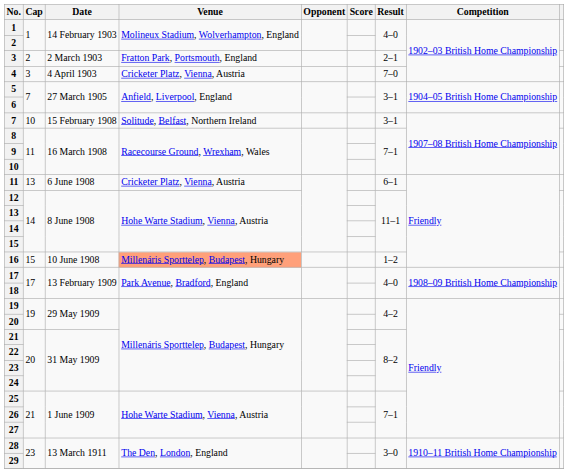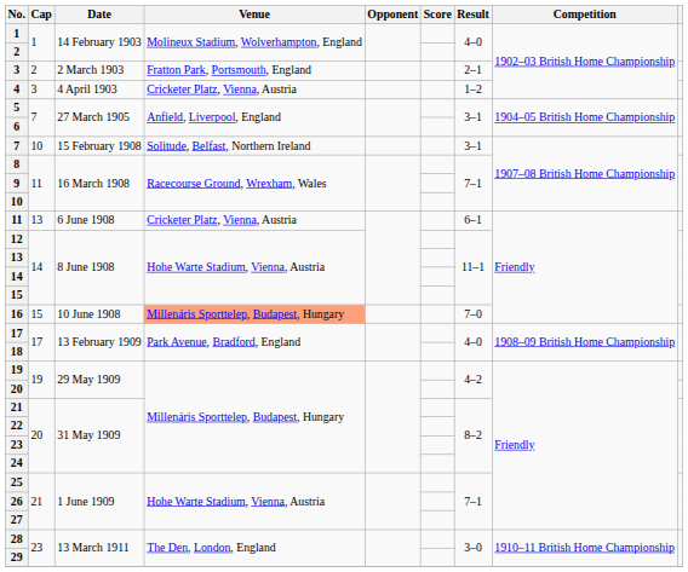 <table class="wikitable plainrowheaders sortable">
 <tr>
 <th scope=col>No.</th>
 <th scope=col>Cap</th>
 <th scope=col>Date</th>
 <th scope=col>Venue</th>
 <th scope=col>Opponent</th>
 <th scope=col>Score</th>
 <th scope=col>Result</th>
 <th scope=col>Competition</th>
 <th scope=col class=unsortable></th>
 </tr>
 <tr>
 <th scope=row>1</th>
 <td rowspan=2>1</td>
 <td rowspan=2>14 February 1903</td>
 <td rowspan=2><a href='#'>Molineux Stadium</a>, <a href='#'>Wolverhampton</a>, England</td>
 <td rowspan=2></td>
 <td></td>
 <td rowspan=2 style="text-align:center;">4–0</td>
 <td rowspan=4><a href='#'>1902–03 British Home Championship</a></td>
 <td rowspan=2></td>
 </tr>
 <tr>
 <th scope=row>2</th>
 <td></td>
 </tr>
 <tr>
 <th scope=row>3</th>
 <td>2</td>
 <td>2 March 1903</td>
 <td><a href='#'>Fratton Park</a>, <a href='#'>Portsmouth</a>, England</td>
 <td></td>
 <td></td>
 <td style="text-align:center;">2–1</td>
 <td></td>
 </tr>
 <tr>
 <th scope=row>4</th>
 <td>3</td>
 <td>4 April 1903</td>
 <td><a href='#'>Cricketer Platz</a>, <a href='#'>Vienna</a>, Austria</td>
 <td></td>
 <td></td>
-<td style="text-align:center;">7–0</td>
+<td style="text-align:center;">1–2</td>
 <td></td>
 </tr>
 <tr>
 <th scope=row>5</th>
 <td rowspan=2>7</td>
 <td rowspan=2>27 March 1905</td>
 <td rowspan=2><a href='#'>Anfield</a>, <a href='#'>Liverpool</a>, England</td>
 <td rowspan=2></td>
 <td></td>
 <td rowspan=2 style="text-align:center;">3–1</td>
 <td rowspan=2><a href='#'>1904–05 British Home Championship</a></td>
 <td rowspan=2></td>
 </tr>
 <tr>
 <th scope=row>6</th>
 <td></td>
 </tr>
 <tr>
 <th scope=row>7</th>
 <td>10</td>
 <td>15 February 1908</td>
 <td><a href='#'>Solitude</a>, <a href='#'>Belfast</a>, Northern Ireland</td>
 <td></td>
 <td></td>
 <td style="text-align:center;">3–1</td>
 <td rowspan=4><a href='#'>1907–08 British Home Championship</a></td>
 <td></td>
 </tr>
 <tr>
 <th scope=row>8</th>
 <td rowspan=3>11</td>
 <td rowspan=3>16 March 1908</td>
 <td rowspan=3><a href='#'>Racecourse Ground</a>, <a href='#'>Wrexham</a>, Wales</td>
 <td rowspan=3></td>
 <td></td>
 <td rowspan=3 style="text-align:center;">7–1</td>
 <td rowspan=3></td>
 </tr>
 <tr>
 <th scope=row>9</th>
 <td></td>
 </tr>
 <tr>
 <th scope=row>10</th>
 <td></td>
 </tr>
 <tr>
 <th scope=row>11</th>
 <td>13</td>
 <td>6 June 1908</td>
 <td><a href='#'>Cricketer Platz</a>, <a href='#'>Vienna</a>, Austria</td>
 <td rowspan=5></td>
 <td></td>
 <td style="text-align:center;">6–1</td>
 <td rowspan=6><a href='#'>Friendly</a></td>
 <td></td>
 </tr>
 <tr>
 <th scope=row>12</th>
 <td rowspan=4>14</td>
 <td rowspan=4>8 June 1908</td>
 <td rowspan=4><a href='#'>Hohe Warte Stadium</a>, <a href='#'>Vienna</a>, Austria</td>
 <td></td>
 <td rowspan=4 style="text-align:center;">11–1</td>
 <td rowspan=4></td>
 </tr>
 <tr>
 <th scope=row>13</th>
 <td></td>
 </tr>
 <tr>
 <th scope=row>14</th>
 <td></td>
 </tr>
 <tr>
 <th scope=row>15</th>
 <td></td>
 </tr>
 <tr>
 <th scope=row>16</th>
 <td>15</td>
 <td>10 June 1908</td>
 <td style="background: lightsalmon;"><a href='#'>Millenáris Sporttelep</a>, <a href='#'>Budapest</a>, Hungary</td>
 <td></td>
 <td></td>
-<td style="text-align:center;">1–2</td>
+<td style="text-align:center;">7–0</td>
 <td></td>
 </tr>
 <tr>
 <th scope=row>17</th>
 <td rowspan=2>17</td>
 <td rowspan=2>13 February 1909</td>
 <td rowspan=2><a href='#'>Park Avenue</a>, <a href='#'>Bradford</a>, England</td>
 <td rowspan=2></td>
 <td></td>
 <td rowspan=2 style="text-align:center;">4–0</td>
 <td rowspan=2><a href='#'>1908–09 British Home Championship</a></td>
 <td rowspan=2></td>
 </tr>
 <tr>
 <th scope=row>18</th>
 <td></td>
 </tr>
 <tr>
 <th scope=row>19</th>
 <td rowspan=2>19</td>
 <td rowspan=2>29 May 1909</td>
 <td rowspan=6><a href='#'>Millenáris Sporttelep</a>, <a href='#'>Budapest</a>, Hungary</td>
 <td rowspan=6></td>
 <td></td>
 <td style="text-align:center;" rowspan=2>4–2</td>
 <td rowspan=9><a href='#'>Friendly</a></td>
 <td></td>
 </tr>
 <tr>
 <th scope=row>20</th>
 <td></td>
 </tr>
 <tr>
 <th scope=row>21</th>
 <td rowspan=4>20</td>
 <td rowspan=4>31 May 1909</td>
 <td></td>
 <td rowspan=4 style="text-align:center;">8–2</td>
 <td rowspan=4></td>
 </tr>
 <tr>
 <th scope=row>22</th>
 <td></td>
 </tr>
 <tr>
 <th scope=row>23</th>
 <td></td>
 </tr>
 <tr>
 <th scope=row>24</th>
 <td></td>
 </tr>
 <tr>
 <th scope=row>25</th>
 <td rowspan=3>21</td>
 <td rowspan=3>1 June 1909</td>
 <td rowspan=3><a href='#'>Hohe Warte Stadium</a>, <a href='#'>Vienna</a>, Austria</td>
 <td rowspan=3></td>
 <td></td>
 <td rowspan=3 style="text-align:center;">7–1</td>
 <td rowspan=3></td>
 </tr>
 <tr>
 <th scope=row>26</th>
 <td></td>
 </tr>
 <tr>
 <th scope=row>27</th>
 <td></td>
 </tr>
 <tr>
 <th scope=row>28</th>
 <td rowspan=2>23</td>
 <td rowspan=2>13 March 1911</td>
 <td rowspan=2><a href='#'>The Den</a>, <a href='#'>London</a>, England</td>
 <td rowspan=2></td>
 <td></td>
 <td rowspan=2 style="text-align:center;">3–0</td>
 <td rowspan=2><a href='#'>1910–11 British Home Championship</a></td>
 <td rowspan=2></td>
 </tr>
 <tr>
 <th scope=row>29</th>
 <td></td>
 </tr>
 <tr>
 </tr>
 </table>
